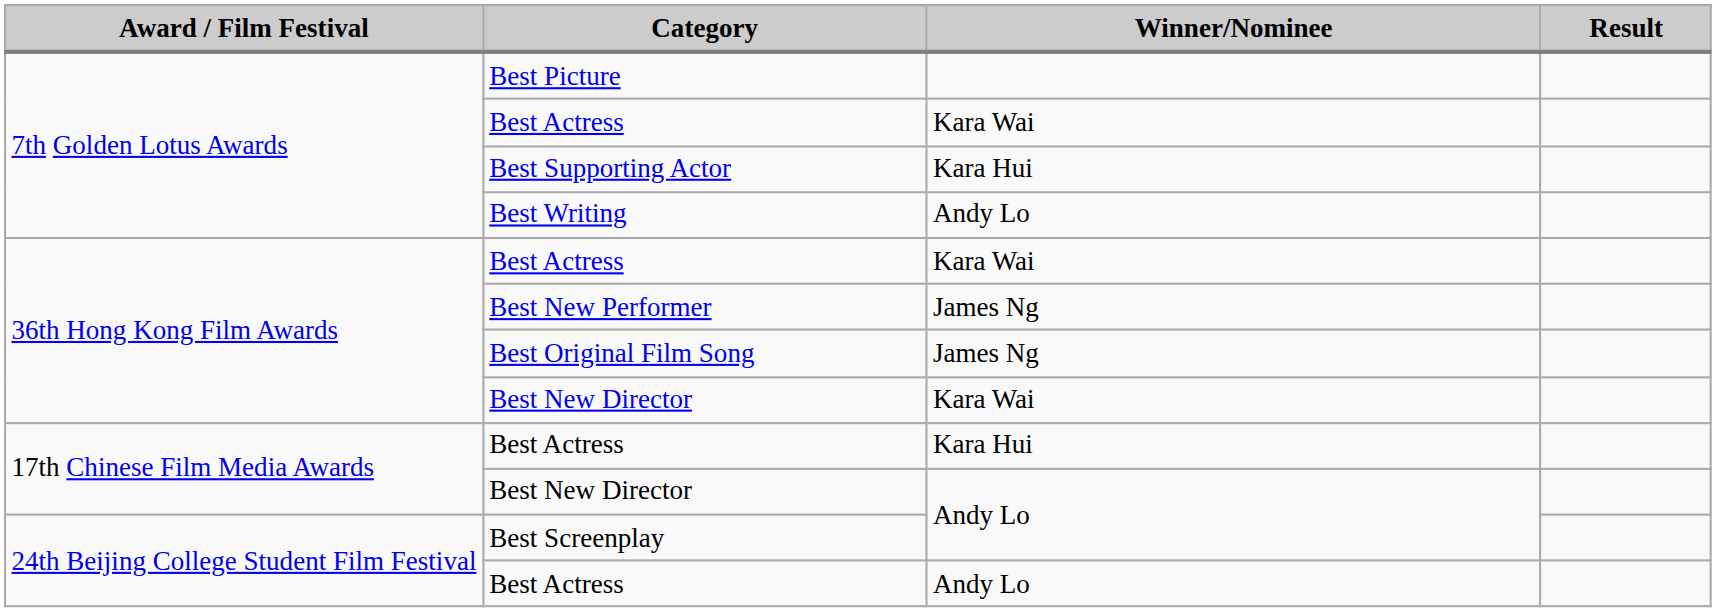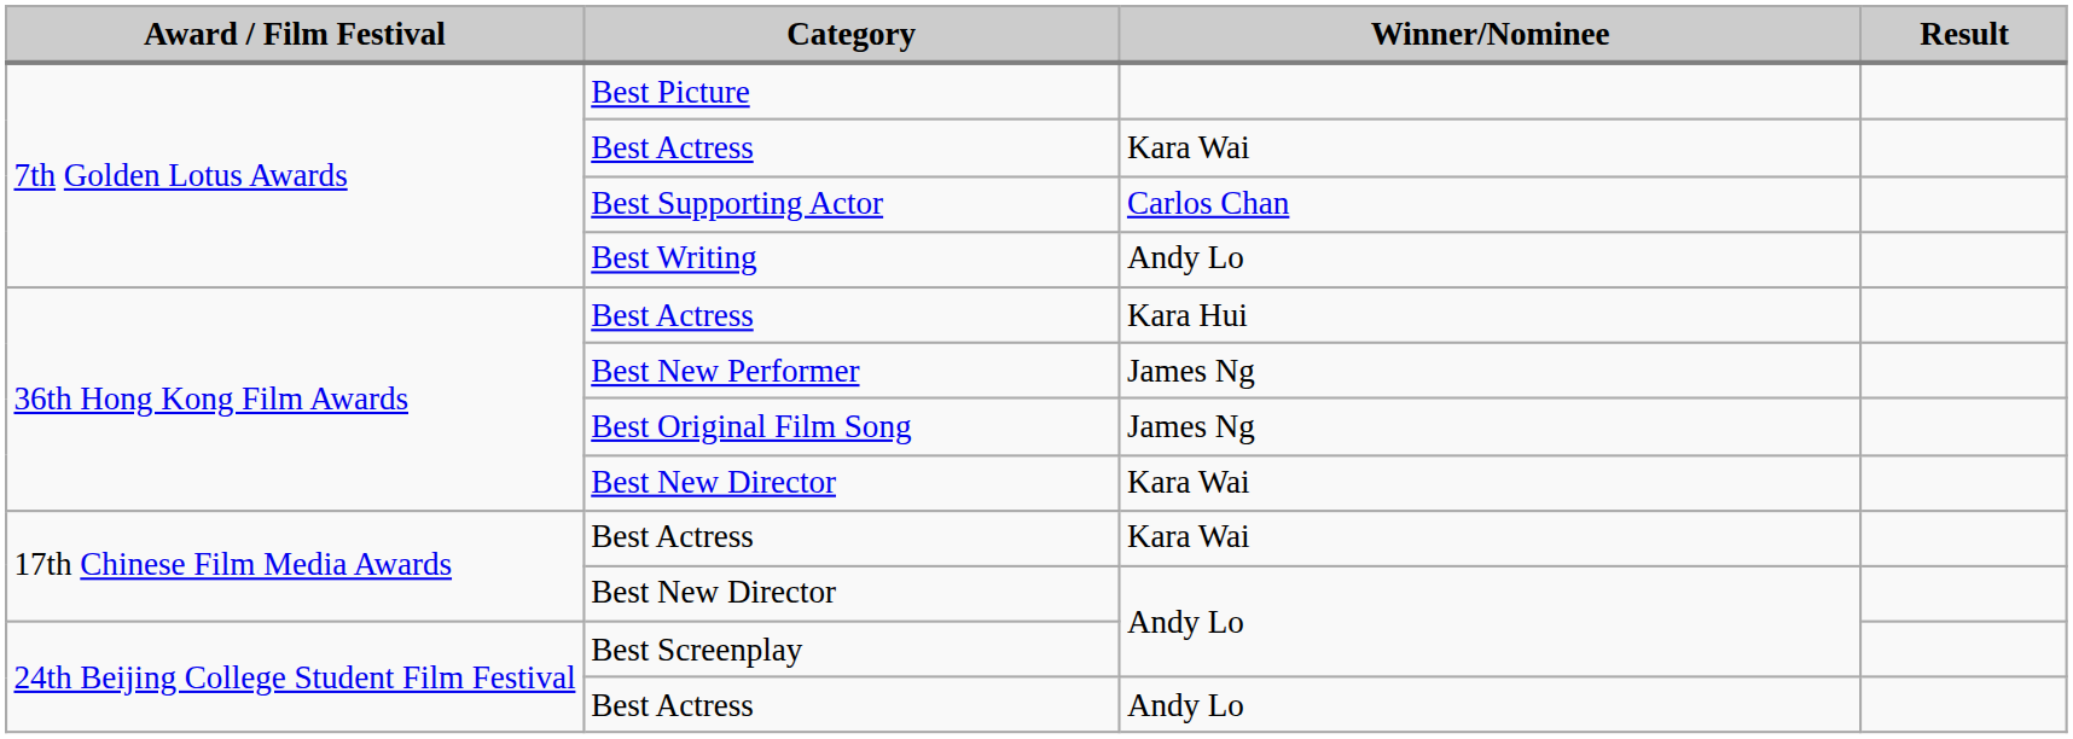 <table class="wikitable" style="font-size:small;" ;>
 <tr style="text-align:center;">
 <th style="background:#ccc;" width="28%">Award / Film Festival</th>
 <th style="background:#ccc;" width="26%">Category</th>
 <th style="background:#ccc;" width="36%">Winner/Nominee</th>
 <th style="background:#ccc;" width="10%">Result</th>
 </tr>
 <tr style="border-top:2px solid gray;">
 <td rowspan="4"><a href='#'>7th</a> <a href='#'>Golden Lotus Awards</a></td>
 <td><a href='#'>Best Picture</a></td>
 <td></td>
 <td></td>
 </tr>
 <tr>
 <td><a href='#'>Best Actress</a></td>
 <td>Kara Wai</td>
 <td></td>
 </tr>
 <tr>
 <td><a href='#'>Best Supporting Actor</a></td>
-<td>Kara Hui</td>
+<td><a href='#'>Carlos Chan</a></td>
 <td></td>
 </tr>
 <tr>
 <td><a href='#'>Best Writing</a></td>
 <td>Andy Lo</td>
 <td></td>
 </tr>
 <tr>
 <td rowspan="4"><a href='#'>36th Hong Kong Film Awards</a></td>
 <td><a href='#'>Best Actress</a></td>
-<td>Kara Wai</td>
+<td>Kara Hui</td>
 <td></td>
 </tr>
 <tr>
 <td><a href='#'>Best New Performer</a></td>
 <td>James Ng</td>
 <td></td>
 </tr>
 <tr>
 <td><a href='#'>Best Original Film Song</a></td>
 <td>James Ng</td>
 <td></td>
 </tr>
 <tr>
 <td><a href='#'>Best New Director</a></td>
 <td>Kara Wai</td>
 <td></td>
 </tr>
 <tr>
 <td rowspan=2>17th <a href='#'>Chinese Film Media Awards</a></td>
 <td>Best Actress</td>
-<td>Kara Hui</td>
+<td>Kara Wai</td>
 <td></td>
 </tr>
 <tr>
 <td>Best New Director</td>
 <td rowspan=2>Andy Lo</td>
 <td></td>
 </tr>
 <tr>
 <td rowspan=2><a href='#'>24th Beijing College Student Film Festival</a></td>
 <td>Best Screenplay</td>
 <td></td>
 </tr>
 <tr>
 <td>Best Actress</td>
 <td>Andy Lo</td>
 <td></td>
 </tr>
 </table>
